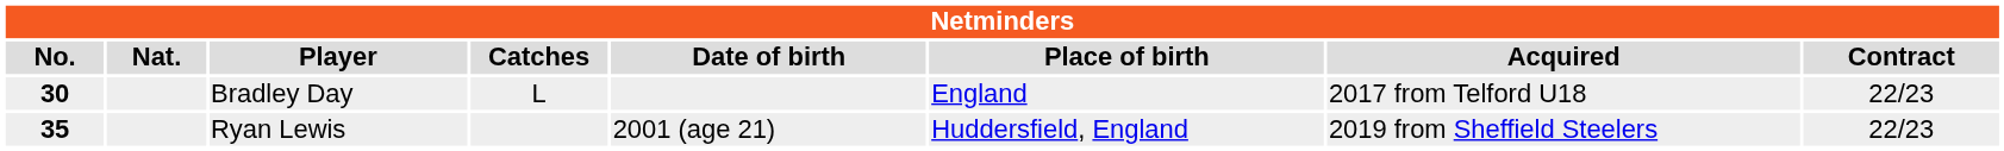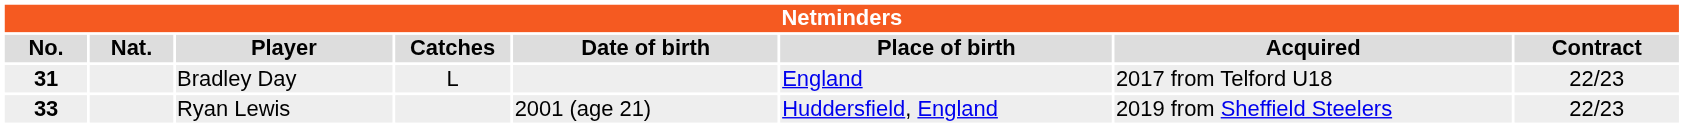 <table class="toccolours"  style="width:97%; clear:both; margin:1.5em auto; text-align:center;">
 <tr>
 <th colspan="11" style="background:#f55a21; color:white;">Netminders</th>
 </tr>
 <tr style="background:#ddd;">
 <th width=5%>No.</th>
 <th width=5%>Nat.</th>
 <th !width=22%>Player</th>
 <th width=7%>Catches</th>
 <th width=16%>Date of birth</th>
 <th width=20%>Place of birth</th>
 <th width=24%>Acquired</th>
 <td><strong>Contract</strong></td>
 </tr>
 <tr style="background:#eee;">
-<td><strong>30</strong></td>
+<td><strong>31</strong></td>
 <td></td>
 <td align="left">Bradley Day</td>
 <td>L</td>
 <td align="left"></td>
 <td align="left"><a href='#'>England</a></td>
 <td align="left">2017 from Telford U18</td>
 <td>22/23</td>
 </tr>
 <tr style="background:#eee;">
-<td><strong>35</strong></td>
+<td><strong>33</strong></td>
 <td></td>
 <td align="left">Ryan Lewis</td>
 <td></td>
 <td align="left">2001 (age 21)</td>
 <td align="left"><a href='#'>Huddersfield</a>, <a href='#'>England</a></td>
 <td align="left">2019 from <a href='#'>Sheffield Steelers</a></td>
 <td>22/23</td>
 </tr>
 </table>
